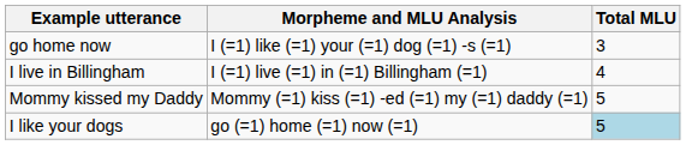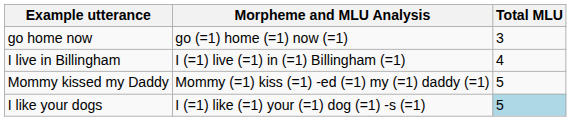 <table class="wikitable">
 <tr>
 <th>Example utterance</th>
 <th>Morpheme and MLU Analysis</th>
 <th>Total MLU</th>
 </tr>
 <tr>
 <td>go home now</td>
-<td>I (=1) like (=1) your (=1) dog (=1) -s (=1)</td>
+<td>go (=1) home (=1) now (=1)</td>
 <td>3</td>
 </tr>
 <tr>
 <td>I live in Billingham</td>
 <td>I (=1) live (=1)  in (=1) Billingham (=1)</td>
 <td>4</td>
 </tr>
 <tr>
 <td>Mommy kissed my Daddy</td>
 <td>Mommy (=1) kiss (=1) -ed (=1) my (=1) daddy (=1)</td>
 <td>5</td>
 </tr>
 <tr>
 <td>I like your dogs</td>
-<td>go (=1) home (=1) now (=1)</td>
+<td>I (=1) like (=1) your (=1) dog (=1) -s (=1)</td>
 <td style="background: lightblue;">5</td>
 </tr>
 </table>
